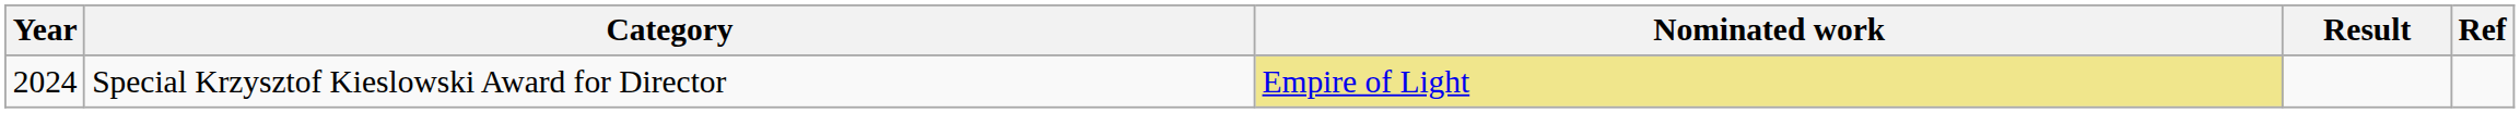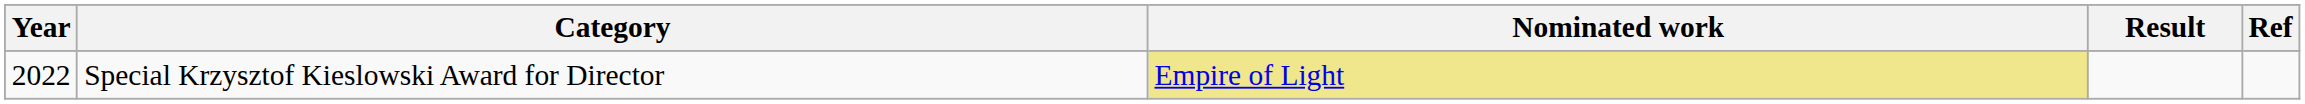 <table class="wikitable sortable">
 <tr>
 <th scope="col" style="width:1em;">Year</th>
 <th scope="col" style="width:40em;">Category</th>
 <th scope="col" style="width:35em;">Nominated work</th>
 <th scope="col" style="width:5em;">Result</th>
 <th scope="col" style="width:1em;" class="unsortable">Ref</th>
 </tr>
 <tr>
-<td>2024</td>
+<td>2022</td>
 <td>Special Krzysztof Kieslowski Award for Director</td>
 <td style="background: khaki;"><a href='#'>Empire of Light</a></td>
 <td></td>
 <td></td>
 </tr>
 </table>
